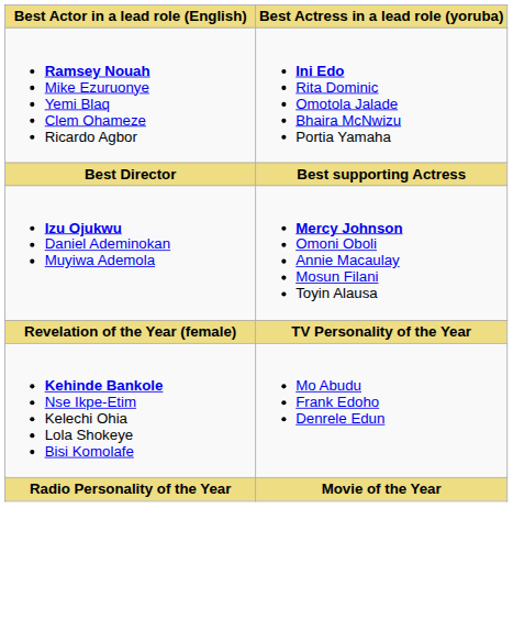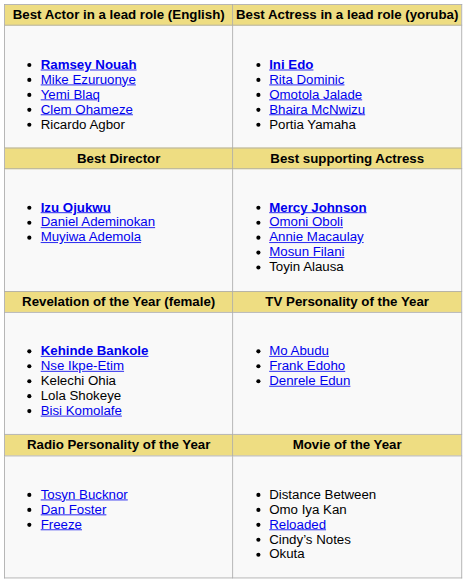 <table class="wikitable">
 <tr>
 <th style="background:#EEDD82; width:50%">Best Actor in a lead role (English)</th>
 <th style="background:#EEDD82; width:50%">Best Actress in a lead role (yoruba)</th>
 </tr>
 <tr>
 <td valign="top"><br><ul><li><strong><a href='#'>Ramsey Nouah</a></strong></li><li><a href='#'>Mike Ezuruonye</a></li><li><a href='#'>Yemi Blaq</a></li><li><a href='#'>Clem Ohameze</a></li><li>Ricardo Agbor</li></ul></td>
 <td valign="top"><br><ul><li><strong><a href='#'>Ini Edo</a></strong></li><li><a href='#'>Rita Dominic</a></li><li><a href='#'>Omotola Jalade</a></li><li><a href='#'>Bhaira McNwizu</a></li><li>Portia Yamaha</li></ul></td>
 </tr>
 <tr>
 <th style="background:#EEDD82; width:50%">Best Director</th>
 <th style="background:#EEDD82; width:50%">Best supporting Actress</th>
 </tr>
 <tr>
 <td valign="top"><br><ul><li><strong><a href='#'>Izu Ojukwu</a></strong></li><li><a href='#'>Daniel Ademinokan</a></li><li><a href='#'>Muyiwa Ademola</a></li></ul></td>
 <td valign="top"><br><ul><li><strong><a href='#'>Mercy Johnson</a></strong></li><li><a href='#'>Omoni Oboli</a></li><li><a href='#'>Annie Macaulay</a></li><li><a href='#'>Mosun Filani</a></li><li>Toyin Alausa</li></ul></td>
 </tr>
 <tr>
 <th style="background:#EEDD82; width:50%">Revelation of the Year (female)</th>
 <th style="background:#EEDD82; width:50%">TV Personality of the Year</th>
 </tr>
 <tr>
 <td valign="top"><br><ul><li><strong><a href='#'>Kehinde Bankole</a></strong></li><li><a href='#'>Nse Ikpe-Etim</a></li><li>Kelechi Ohia</li><li>Lola Shokeye</li><li><a href='#'>Bisi Komolafe</a></li></ul></td>
 <td valign="top"><br><ul><li><a href='#'>Mo Abudu</a></li><li><a href='#'>Frank Edoho</a></li><li><a href='#'>Denrele Edun</a></li></ul></td>
 </tr>
 <tr>
 <th style="background:#EEDD82; width:50%">Radio Personality of the Year</th>
 <th style="background:#EEDD82; width:50%">Movie of the Year</th>
 </tr>
+<tr>
+<td valign="top"><br><ul><li><a href='#'>Tosyn Bucknor</a></li><li><a href='#'>Dan Foster</a></li><li><a href='#'>Freeze</a></li></ul></td>
+<td valign="top"><br><ul><li>Distance Between</li><li>Omo Iya Kan</li><li><a href='#'>Reloaded</a></li><li>Cindy’s Notes</li><li>Okuta</li></ul></td>
+</tr>
 </table>
